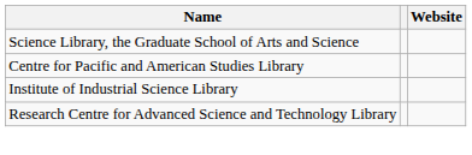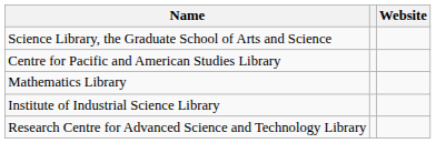 <table class="wikitable">
 <tr>
 <th>Name</th>
 <th></th>
 <th>Website</th>
 </tr>
 <tr>
 <td>Science Library, the Graduate School of Arts and Science</td>
 <td></td>
 <td></td>
 </tr>
 <tr>
 <td>Centre for Pacific and American Studies Library</td>
 <td></td>
 <td></td>
 </tr>
 <tr>
+<td>Mathematics Library</td>
+<td></td>
+<td></td>
+</tr>
+<tr>
 <td>Institute of Industrial Science Library</td>
 <td></td>
 <td></td>
 </tr>
 <tr>
 <td>Research Centre for Advanced Science and Technology Library</td>
 <td></td>
 <td></td>
 </tr>
 </table>
